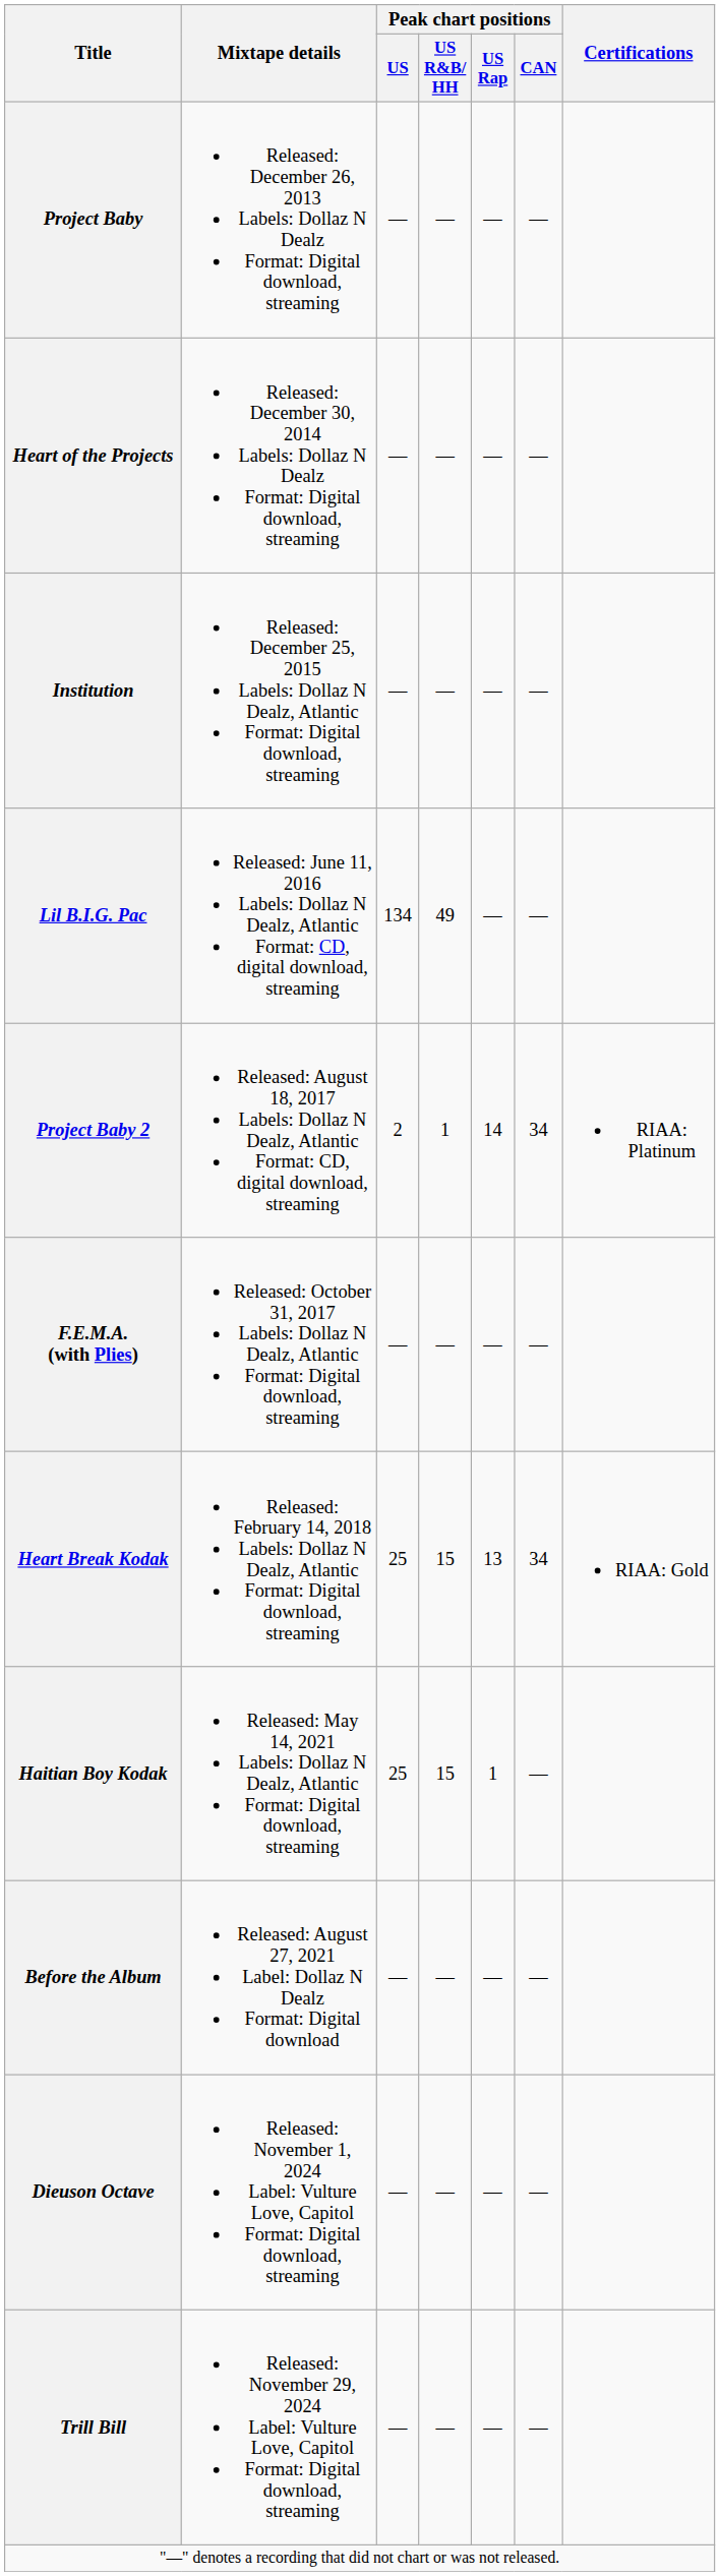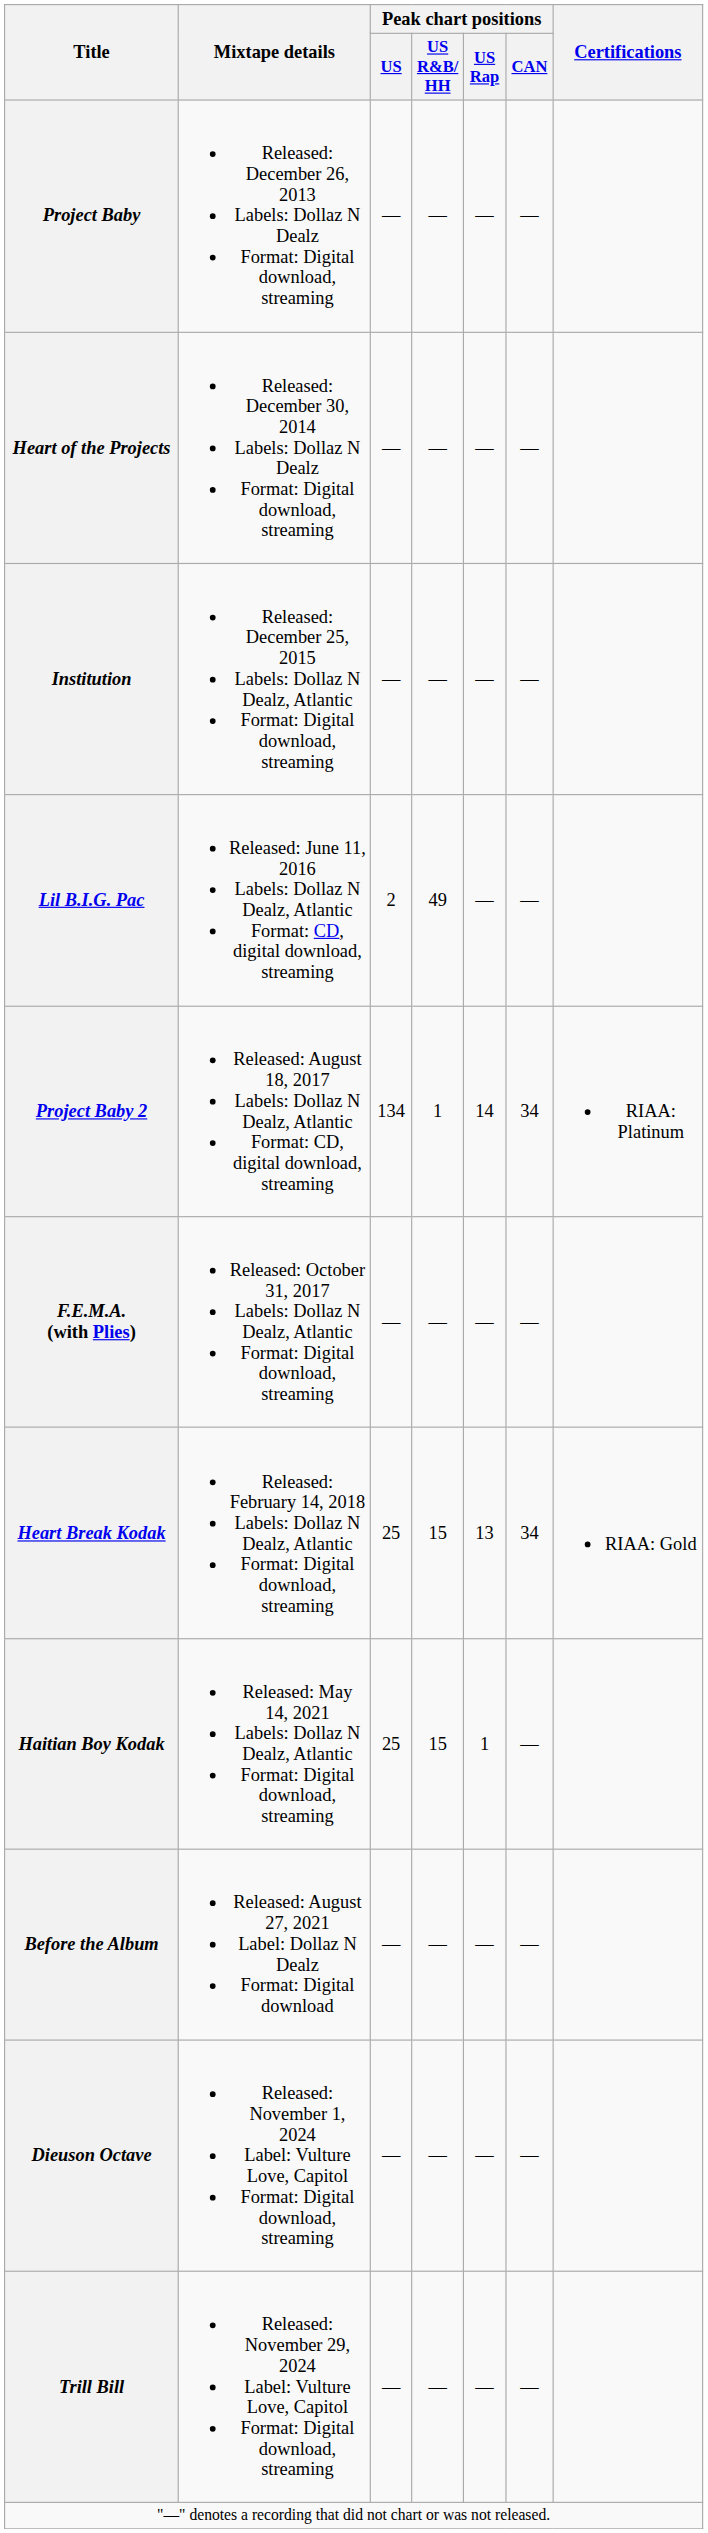 <table class="wikitable plainrowheaders" style="text-align:center;">
 <tr>
 <th rowspan="2" style="width:22em;">Title</th>
 <th rowspan="2" style="width:19em;">Mixtape details</th>
 <th colspan="4">Peak chart positions</th>
 <th rowspan="2" style="width:12em;"><a href='#'>Certifications</a></th>
 </tr>
 <tr>
 <th style="width:3em;font-size:90%;"><a href='#'>US</a><br></th>
 <th style="width:3em;font-size:90%;"><a href='#'>US<br>R&B/<br>HH</a><br></th>
 <th style="width:3em;font-size:90%;"><a href='#'>US<br>Rap</a><br></th>
 <th style="width:3em;font-size:90%;"><a href='#'>CAN</a><br></th>
 </tr>
 <tr>
 <th scope="row"><em>Project Baby</em></th>
 <td><br><ul><li>Released: December 26, 2013</li><li>Labels: Dollaz N Dealz</li><li>Format: Digital download, streaming</li></ul></td>
 <td>—</td>
 <td>—</td>
 <td>—</td>
 <td>—</td>
 <td></td>
 </tr>
 <tr>
 <th scope="row"><em>Heart of the Projects</em></th>
 <td><br><ul><li>Released: December 30, 2014</li><li>Labels: Dollaz N Dealz</li><li>Format: Digital download, streaming</li></ul></td>
 <td>—</td>
 <td>—</td>
 <td>—</td>
 <td>—</td>
 <td></td>
 </tr>
 <tr>
 <th scope="row"><em>Institution</em></th>
 <td><br><ul><li>Released: December 25, 2015</li><li>Labels: Dollaz N Dealz, Atlantic</li><li>Format: Digital download, streaming</li></ul></td>
 <td>—</td>
 <td>—</td>
 <td>—</td>
 <td>—</td>
 <td></td>
 </tr>
 <tr>
 <th scope="row"><em><a href='#'>Lil B.I.G. Pac</a></em></th>
 <td><br><ul><li>Released: June 11, 2016</li><li>Labels: Dollaz N Dealz, Atlantic</li><li>Format: <a href='#'>CD</a>, digital download, streaming</li></ul></td>
-<td>134</td>
+<td>2</td>
 <td>49</td>
 <td>—</td>
 <td>—</td>
 <td></td>
 </tr>
 <tr>
 <th scope="row"><em><a href='#'>Project Baby 2</a></em></th>
 <td><br><ul><li>Released: August 18, 2017</li><li>Labels: Dollaz N Dealz, Atlantic</li><li>Format: CD, digital download, streaming</li></ul></td>
-<td>2</td>
+<td>134</td>
 <td>1</td>
 <td>14</td>
 <td>34</td>
 <td><br><ul><li>RIAA: Platinum</li></ul></td>
 </tr>
 <tr>
 <th scope="row"><em>F.E.M.A.</em><br><span>(with <a href='#'>Plies</a>)</span></th>
 <td><br><ul><li>Released: October 31, 2017</li><li>Labels: Dollaz N Dealz, Atlantic</li><li>Format: Digital download, streaming</li></ul></td>
 <td>—</td>
 <td>—</td>
 <td>—</td>
 <td>—</td>
 <td></td>
 </tr>
 <tr>
 <th scope="row"><em><a href='#'>Heart Break Kodak</a></em></th>
 <td><br><ul><li>Released: February 14, 2018</li><li>Labels: Dollaz N Dealz, Atlantic</li><li>Format: Digital download, streaming</li></ul></td>
 <td>25</td>
 <td>15</td>
 <td>13</td>
 <td>34</td>
 <td><br><ul><li>RIAA: Gold</li></ul></td>
 </tr>
 <tr>
 <th scope="row"><em>Haitian Boy Kodak</em></th>
 <td><br><ul><li>Released: May 14, 2021</li><li>Labels: Dollaz N Dealz, Atlantic</li><li>Format: Digital download, streaming</li></ul></td>
 <td>25</td>
 <td>15</td>
 <td>1</td>
 <td>—</td>
 <td></td>
 </tr>
 <tr>
 <th scope="row"><em>Before the Album</em></th>
 <td><br><ul><li>Released: August 27, 2021</li><li>Label: Dollaz N Dealz</li><li>Format: Digital download</li></ul></td>
 <td>—</td>
 <td>—</td>
 <td>—</td>
 <td>—</td>
 <td></td>
 </tr>
 <tr>
 <th scope="row"><em>Dieuson Octave</em></th>
 <td><br><ul><li>Released: November 1, 2024</li><li>Label: Vulture Love, Capitol</li><li>Format: Digital download, streaming</li></ul></td>
 <td>—</td>
 <td>—</td>
 <td>—</td>
 <td>—</td>
 <td></td>
 </tr>
 <tr>
 <th scope="row"><em>Trill Bill</em></th>
 <td><br><ul><li>Released: November 29, 2024</li><li>Label: Vulture Love, Capitol</li><li>Format: Digital download, streaming</li></ul></td>
 <td>—</td>
 <td>—</td>
 <td>—</td>
 <td>—</td>
 <td></td>
 </tr>
 <tr>
 <td colspan="9" style="font-size:85%">"—" denotes a recording that did not chart or was not released.</td>
 </tr>
 </table>
